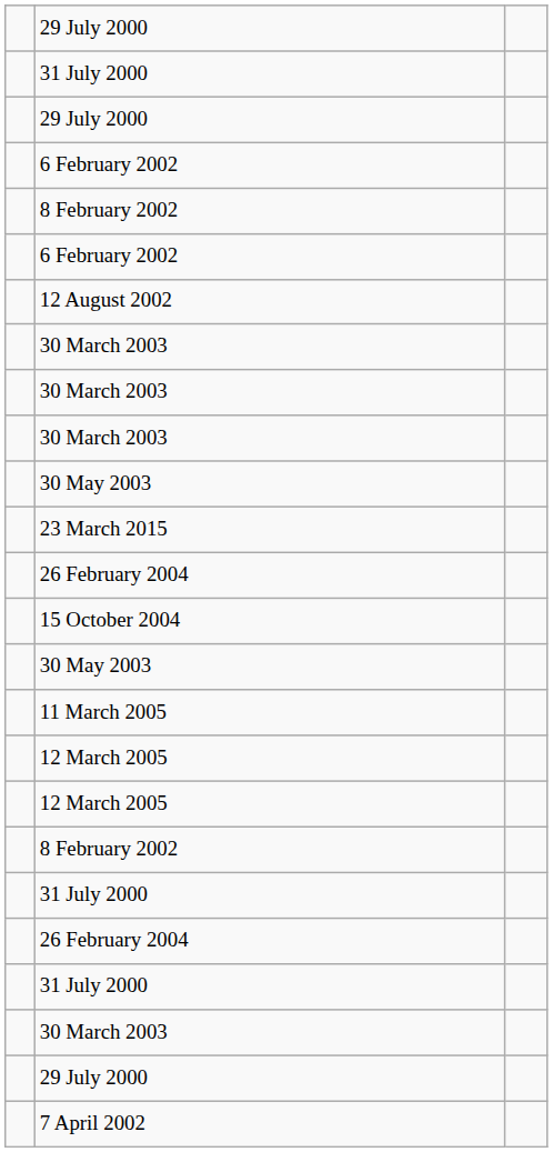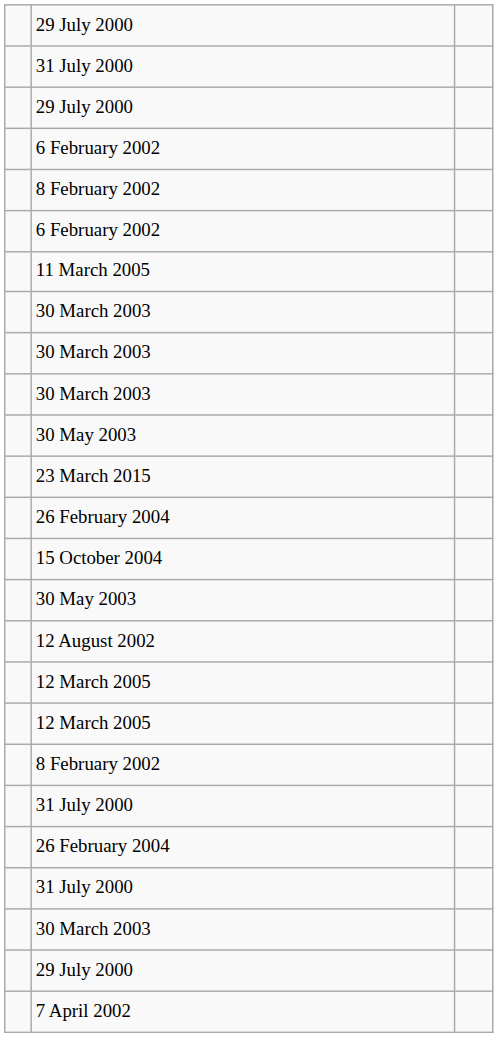 <table class="wikitable" style="font-size: 80%; float: left; width: 26em; margin-right: 1em; height: 700px">
 <tr>
 <td></td>
 <td>29 July 2000</td>
 <td> </td>
 </tr>
 <tr>
 <td></td>
 <td>31 July 2000</td>
 <td> </td>
 </tr>
 <tr>
 <td></td>
 <td>29 July 2000</td>
 <td> </td>
 </tr>
 <tr>
 <td></td>
 <td>6 February 2002</td>
 <td> </td>
 </tr>
 <tr>
 <td></td>
 <td>8 February 2002</td>
 <td> </td>
 </tr>
 <tr>
 <td></td>
 <td>6 February 2002</td>
 <td> </td>
 </tr>
 <tr>
 <td></td>
-<td>12 August 2002</td>
+<td>11 March 2005</td>
 <td> </td>
 </tr>
 <tr>
 <td></td>
 <td>30 March 2003</td>
 <td> </td>
 </tr>
 <tr>
 <td></td>
 <td>30 March 2003</td>
 <td> </td>
 </tr>
 <tr>
 <td></td>
 <td>30 March 2003</td>
 <td> </td>
 </tr>
 <tr>
 <td></td>
 <td>30 May 2003</td>
 <td> </td>
 </tr>
 <tr>
 <td></td>
 <td>23 March 2015</td>
 <td> </td>
 </tr>
 <tr>
 <td></td>
 <td>26 February 2004</td>
 <td> </td>
 </tr>
 <tr>
 <td></td>
 <td>15 October 2004</td>
 <td> </td>
 </tr>
 <tr>
 <td></td>
 <td>30 May 2003</td>
 <td> </td>
 </tr>
 <tr>
 <td></td>
-<td>11 March 2005</td>
+<td>12 August 2002</td>
 <td> </td>
 </tr>
 <tr>
 <td></td>
 <td>12 March 2005</td>
 <td> </td>
 </tr>
 <tr>
 <td></td>
 <td>12 March 2005</td>
 <td> </td>
 </tr>
 <tr>
 <td></td>
 <td>8 February 2002</td>
 <td> </td>
 </tr>
 <tr>
 <td></td>
 <td>31 July 2000</td>
 <td> </td>
 </tr>
 <tr>
 <td></td>
 <td>26 February 2004</td>
 <td> </td>
 </tr>
 <tr>
 <td></td>
 <td>31 July 2000</td>
 <td> </td>
 </tr>
 <tr>
 <td></td>
 <td>30 March 2003</td>
 <td> </td>
 </tr>
 <tr>
 <td></td>
 <td>29 July 2000</td>
 <td> </td>
 </tr>
 <tr>
 <td></td>
 <td>7 April 2002</td>
 <td> </td>
 </tr>
 </table>
